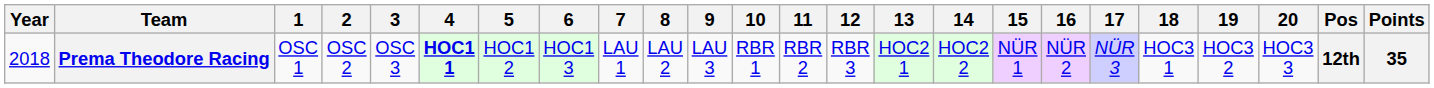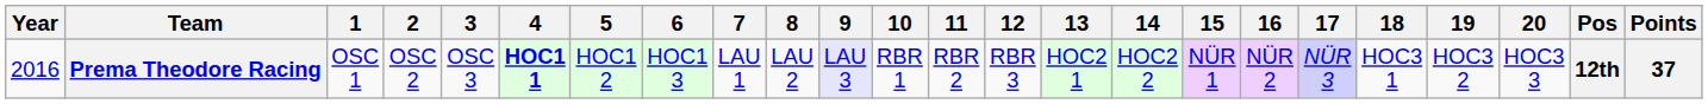 <table class="wikitable" style="text-align:center; font-size:85%">
 <tr>
 <th>Year</th>
 <th>Team</th>
 <th>1</th>
 <th>2</th>
 <th>3</th>
 <th>4</th>
 <th>5</th>
 <th>6</th>
 <th>7</th>
 <th>8</th>
 <th>9</th>
 <th>10</th>
 <th>11</th>
 <th>12</th>
 <th>13</th>
 <th>14</th>
 <th>15</th>
 <th>16</th>
 <th>17</th>
 <th>18</th>
 <th>19</th>
 <th>20</th>
 <th>Pos</th>
 <th>Points</th>
 </tr>
 <tr>
-<td><a href='#'>2018</a></td>
+<td><a href='#'>2016</a></td>
 <th nowrap><a href='#'>Prema Theodore Racing</a></th>
 <td><a href='#'>OSC<br>1</a></td>
 <td><a href='#'>OSC<br>2</a></td>
 <td><a href='#'>OSC<br>3</a></td>
 <td style="background:#DFFFDF;"><strong><a href='#'>HOC1<br>1</a><br></strong></td>
 <td style="background:#DFFFDF;"><a href='#'>HOC1<br>2</a><br></td>
 <td style="background:#DFFFDF;"><a href='#'>HOC1<br>3</a><br></td>
 <td><a href='#'>LAU<br>1</a></td>
 <td><a href='#'>LAU<br>2</a></td>
-<td><a href='#'>LAU<br>3</a></td>
+<td style="background: lavender;"><a href='#'>LAU<br>3</a></td>
 <td><a href='#'>RBR<br>1</a></td>
 <td><a href='#'>RBR<br>2</a></td>
 <td><a href='#'>RBR<br>3</a></td>
 <td style="background:#DFFFDF;"><a href='#'>HOC2<br>1</a><br></td>
 <td style="background:#DFFFDF;"><a href='#'>HOC2<br>2</a><br></td>
 <td style="background:#EFCFFF;"><a href='#'>NÜR<br>1</a><br></td>
 <td style="background:#EFCFFF;"><a href='#'>NÜR<br>2</a><br></td>
 <td style="background:#CFCFFF;"><em><a href='#'>NÜR<br>3</a></em><br></td>
 <td><a href='#'>HOC3<br>1</a></td>
 <td><a href='#'>HOC3<br>2</a></td>
 <td><a href='#'>HOC3<br>3</a></td>
 <th>12th</th>
-<th>35</th>
+<th>37</th>
 </tr>
 </table>
